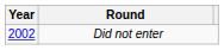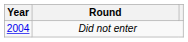 <table class="wikitable" style="text-align: center; font-size:90%">
 <tr>
 <th>Year</th>
 <th style="width:200px">Round</th>
 <th></th>
 </tr>
 <tr>
-<td><a href='#'>2002</a></td>
+<td><a href='#'>2004</a></td>
 <td colspan="2"><em>Did not enter</em></td>
 </tr>
 </table>
